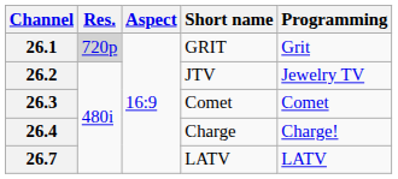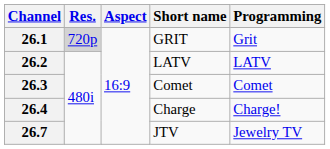 <table class="wikitable">
 <tr>
 <th scope = "col"><a href='#'>Channel</a></th>
 <th scope = "col"><a href='#'>Res.</a></th>
 <th scope = "col"><a href='#'>Aspect</a></th>
 <th scope = "col">Short name</th>
 <th scope = "col">Programming</th>
 </tr>
 <tr>
 <th scope = "row">26.1</th>
 <td style="background: lightgrey;"><a href='#'>720p</a></td>
 <td rowspan=5><a href='#'>16:9</a></td>
 <td>GRIT</td>
 <td><a href='#'>Grit</a></td>
 </tr>
 <tr>
 <th scope = "row">26.2</th>
 <td rowspan=4><a href='#'>480i</a></td>
-<td>JTV</td>
-<td><a href='#'>Jewelry TV</a></td>
+<td>LATV</td>
+<td><a href='#'>LATV</a></td>
 </tr>
 <tr>
 <th scope = "row">26.3</th>
 <td>Comet</td>
 <td><a href='#'>Comet</a></td>
 </tr>
 <tr>
 <th scope = "row">26.4</th>
 <td>Charge</td>
 <td><a href='#'>Charge!</a></td>
 </tr>
 <tr>
 <th scope = "row">26.7</th>
-<td>LATV</td>
-<td><a href='#'>LATV</a></td>
+<td>JTV</td>
+<td><a href='#'>Jewelry TV</a></td>
 </tr>
 </table>
